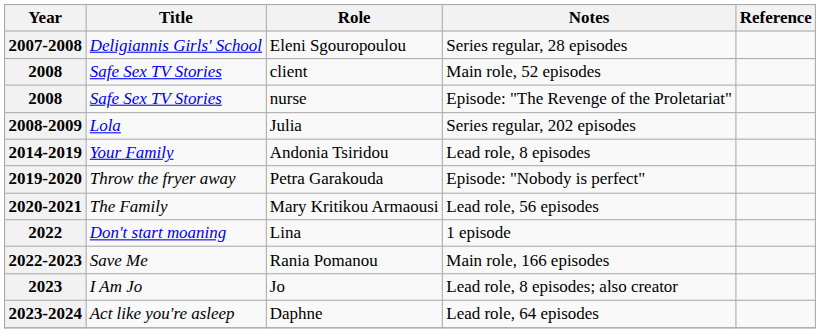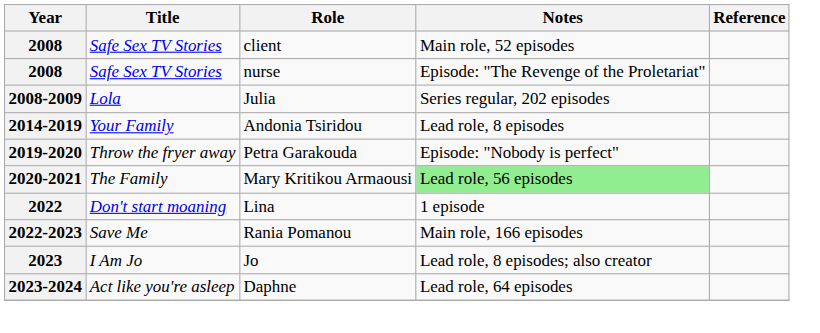 <table class="wikitable plainrowheaders sortable" style="margin-right: 0;">
 <tr>
 <th scope="col">Year</th>
 <th scope="col">Title</th>
 <th scope="col">Role</th>
 <th scope="col" class="unsortable">Notes</th>
 <th scope="col" class="unsortable">Reference</th>
-</tr>
-<tr>
-<th scope="row">2007-2008</th>
-<td><em><a href='#'>Deligiannis Girls' School</a></em></td>
-<td>Eleni Sgouropoulou</td>
-<td>Series regular, 28 episodes</td>
-<td></td>
 </tr>
 <tr>
 <th scope="row">2008</th>
 <td><em><a href='#'>Safe Sex TV Stories</a></em></td>
 <td>client</td>
 <td>Main role, 52 episodes</td>
 <td></td>
 </tr>
 <tr>
 <th scope="row">2008</th>
 <td><em><a href='#'>Safe Sex TV Stories</a></em></td>
 <td>nurse</td>
 <td>Episode: "The Revenge of the Proletariat"</td>
 <td></td>
 </tr>
 <tr>
 <th scope="row">2008-2009</th>
 <td><em><a href='#'>Lola</a></em></td>
 <td>Julia</td>
 <td>Series regular, 202 episodes</td>
 <td></td>
 </tr>
 <tr>
 <th scope="row">2014-2019</th>
 <td><em><a href='#'>Your Family</a></em></td>
 <td>Andonia Tsiridou</td>
 <td>Lead role, 8 episodes</td>
 <td></td>
 </tr>
 <tr>
 <th scope="row">2019-2020</th>
 <td><em>Throw the fryer away</em></td>
 <td>Petra Garakouda</td>
 <td>Episode: "Nobody is perfect"</td>
 <td></td>
 </tr>
 <tr>
 <th scope="row">2020-2021</th>
 <td><em>The Family</em></td>
 <td>Mary Kritikou Armaousi</td>
-<td>Lead role, 56 episodes</td>
+<td style="background: lightgreen;">Lead role, 56 episodes</td>
 <td></td>
 </tr>
 <tr>
 <th scope="row">2022</th>
 <td><em><a href='#'>Don't start moaning</a></em></td>
 <td>Lina</td>
 <td>1 episode</td>
 <td></td>
 </tr>
 <tr>
 <th scope="row">2022-2023</th>
 <td><em>Save Me</em></td>
 <td>Rania Pomanou</td>
 <td>Main role, 166 episodes</td>
 <td></td>
 </tr>
 <tr>
 <th scope="row">2023</th>
 <td><em>I Am Jo</em></td>
 <td>Jo</td>
 <td>Lead role, 8 episodes; also creator</td>
 <td></td>
 </tr>
 <tr>
 <th scope="row">2023-2024</th>
 <td><em>Act like you're asleep</em></td>
 <td>Daphne</td>
 <td>Lead role, 64 episodes</td>
 <td></td>
 </tr>
 <tr>
 </tr>
 </table>
